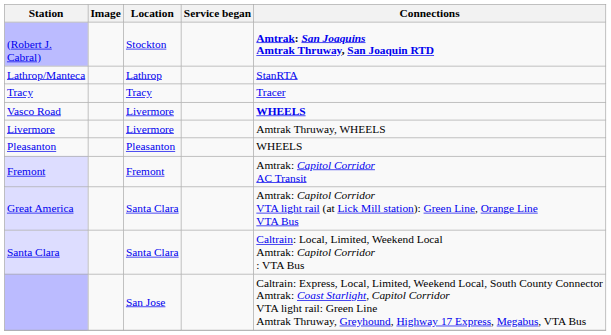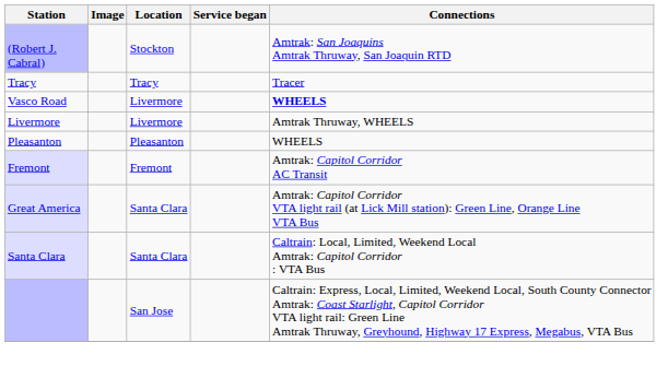 <table class="wikitable plainrowheaders sortable">
 <tr>
 <th width="100">Station</th>
 <th class="unsortable">Image</th>
 <th>Location</th>
 <th>Service began</th>
 <th class="unsortable">Connections</th>
 </tr>
 <tr>
 <td style="background-color:#BBBBFF"><br><a href='#'>(Robert J. Cabral)</a></td>
 <td></td>
 <td><a href='#'>Stockton</a></td>
 <td></td>
-<td><strong> <a href='#'>Amtrak</a>: <em><a href='#'>San Joaquins</a></em><br> <a href='#'>Amtrak Thruway</a>, <a href='#'>San Joaquin RTD</a></strong></td>
-</tr>
-<tr>
-<td><a href='#'>Lathrop/Manteca</a></td>
-<td></td>
-<td><a href='#'>Lathrop</a></td>
-<td></td>
-<td> <a href='#'>StanRTA</a></td>
+<td> <a href='#'>Amtrak</a>: <em><a href='#'>San Joaquins</a></em><br> <a href='#'>Amtrak Thruway</a>, <a href='#'>San Joaquin RTD</a></td>
 </tr>
 <tr>
 <td><a href='#'>Tracy</a></td>
 <td></td>
 <td><a href='#'>Tracy</a></td>
 <td></td>
 <td> <a href='#'>Tracer</a></td>
 </tr>
 <tr>
 <td><a href='#'>Vasco Road</a></td>
 <td></td>
 <td><a href='#'>Livermore</a></td>
 <td></td>
 <td><strong> <a href='#'>WHEELS</a></strong></td>
 </tr>
 <tr>
 <td><a href='#'>Livermore</a></td>
 <td></td>
 <td><a href='#'>Livermore</a></td>
 <td></td>
 <td> Amtrak Thruway, WHEELS</td>
 </tr>
 <tr>
 <td><a href='#'>Pleasanton</a></td>
 <td></td>
 <td><a href='#'>Pleasanton</a></td>
 <td></td>
 <td> WHEELS</td>
 </tr>
 <tr>
 <td style="background-color:#DDDDFF"><a href='#'>Fremont</a> </td>
 <td></td>
 <td><a href='#'>Fremont</a></td>
 <td></td>
 <td> Amtrak: <em><a href='#'>Capitol Corridor</a></em><br> <a href='#'>AC Transit</a></td>
 </tr>
 <tr>
 <td style="background-color:#DDDDFF"><a href='#'>Great America</a> </td>
 <td></td>
 <td><a href='#'>Santa Clara</a></td>
 <td></td>
 <td> Amtrak: <em>Capitol Corridor</em><br> <a href='#'>VTA light rail</a> (at <a href='#'>Lick Mill station</a>): <a href='#'>Green Line</a>, <a href='#'>Orange Line</a><br> <a href='#'>VTA Bus</a></td>
 </tr>
 <tr>
 <td style="background-color:#DDDDFF"><a href='#'>Santa Clara</a> </td>
 <td></td>
 <td><a href='#'>Santa Clara</a></td>
 <td></td>
 <td> <a href='#'>Caltrain</a>: Local, Limited, Weekend Local<br> Amtrak: <em>Capitol Corridor</em><br>: VTA Bus</td>
 </tr>
 <tr>
 <td style="background-color:#BBBBFF"></td>
 <td></td>
 <td><a href='#'>San Jose</a></td>
 <td></td>
 <td> Caltrain: Express, Local, Limited, Weekend Local, South County Connector<br> Amtrak: <em><a href='#'>Coast Starlight</a></em>, <em>Capitol Corridor</em><br> VTA light rail: Green Line<br> Amtrak Thruway, <a href='#'>Greyhound</a>, <a href='#'>Highway 17 Express</a>, <a href='#'>Megabus</a>, VTA Bus</td>
 </tr>
 <tr>
 </tr>
 </table>
